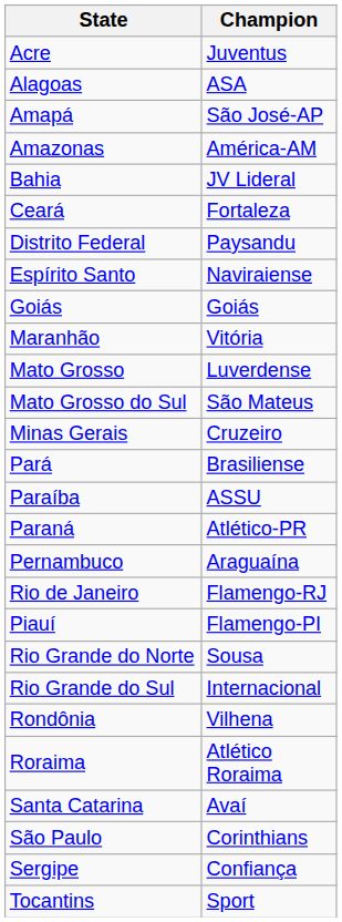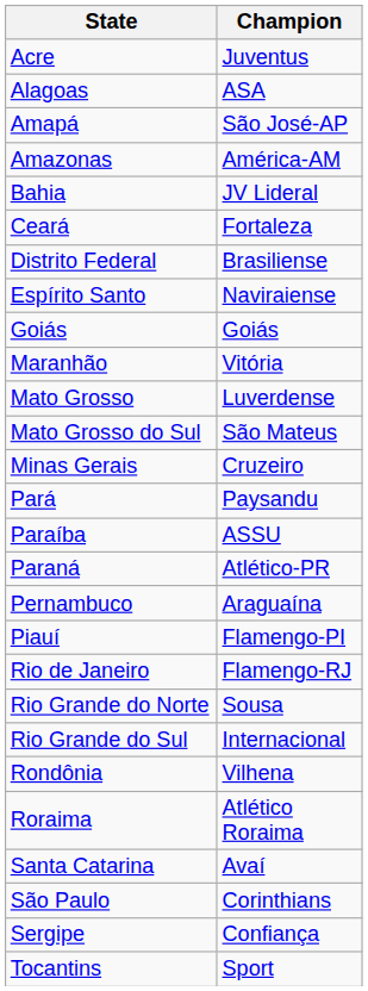 <table class="wikitable">
 <tr>
 <th width=150px>State</th>
 <th width=100px>Champion</th>
 </tr>
 <tr>
 <td> <a href='#'>Acre</a></td>
 <td><a href='#'>Juventus</a></td>
 </tr>
 <tr>
 <td> <a href='#'>Alagoas</a></td>
 <td><a href='#'>ASA</a></td>
 </tr>
 <tr>
 <td> <a href='#'>Amapá</a></td>
 <td><a href='#'>São José-AP</a></td>
 </tr>
 <tr>
 <td> <a href='#'>Amazonas</a></td>
 <td><a href='#'>América-AM</a></td>
 </tr>
 <tr>
 <td> <a href='#'>Bahia</a></td>
 <td><a href='#'>JV Lideral</a></td>
 </tr>
 <tr>
 <td> <a href='#'>Ceará</a></td>
 <td><a href='#'>Fortaleza</a></td>
 </tr>
 <tr>
 <td> <a href='#'>Distrito Federal</a></td>
-<td><a href='#'>Paysandu</a></td>
+<td><a href='#'>Brasiliense</a></td>
 </tr>
 <tr>
 <td> <a href='#'>Espírito Santo</a></td>
 <td><a href='#'>Naviraiense</a></td>
 </tr>
 <tr>
 <td> <a href='#'>Goiás</a></td>
 <td><a href='#'>Goiás</a></td>
 </tr>
 <tr>
 <td> <a href='#'>Maranhão</a></td>
 <td><a href='#'>Vitória</a></td>
 </tr>
 <tr>
 <td> <a href='#'>Mato Grosso</a></td>
 <td><a href='#'>Luverdense</a></td>
 </tr>
 <tr>
 <td> <a href='#'>Mato Grosso do Sul</a></td>
 <td><a href='#'>São Mateus</a></td>
 </tr>
 <tr>
 <td> <a href='#'>Minas Gerais</a></td>
 <td><a href='#'>Cruzeiro</a></td>
 </tr>
 <tr>
 <td> <a href='#'>Pará</a></td>
-<td><a href='#'>Brasiliense</a></td>
+<td><a href='#'>Paysandu</a></td>
 </tr>
 <tr>
 <td> <a href='#'>Paraíba</a></td>
 <td><a href='#'>ASSU</a></td>
 </tr>
 <tr>
 <td> <a href='#'>Paraná</a></td>
 <td><a href='#'>Atlético-PR</a></td>
 </tr>
 <tr>
 <td> <a href='#'>Pernambuco</a></td>
 <td><a href='#'>Araguaína</a></td>
 </tr>
 <tr>
+<td> <a href='#'>Piauí</a></td>
+<td><a href='#'>Flamengo-PI</a></td>
+</tr>
+<tr>
 <td> <a href='#'>Rio de Janeiro</a></td>
 <td><a href='#'>Flamengo-RJ</a></td>
-</tr>
-<tr>
-<td> <a href='#'>Piauí</a></td>
-<td><a href='#'>Flamengo-PI</a></td>
 </tr>
 <tr>
 <td> <a href='#'>Rio Grande do Norte</a></td>
 <td><a href='#'>Sousa</a></td>
 </tr>
 <tr>
 <td> <a href='#'>Rio Grande do Sul</a></td>
 <td><a href='#'>Internacional</a></td>
 </tr>
 <tr>
 <td> <a href='#'>Rondônia</a></td>
 <td><a href='#'>Vilhena</a></td>
 </tr>
 <tr>
 <td> <a href='#'>Roraima</a></td>
 <td><a href='#'>Atlético Roraima</a></td>
 </tr>
 <tr>
 <td> <a href='#'>Santa Catarina</a></td>
 <td><a href='#'>Avaí</a></td>
 </tr>
 <tr>
 <td> <a href='#'>São Paulo</a></td>
 <td><a href='#'>Corinthians</a></td>
 </tr>
 <tr>
 <td> <a href='#'>Sergipe</a></td>
 <td><a href='#'>Confiança</a></td>
 </tr>
 <tr>
 <td> <a href='#'>Tocantins</a></td>
 <td><a href='#'>Sport</a></td>
 </tr>
 </table>
